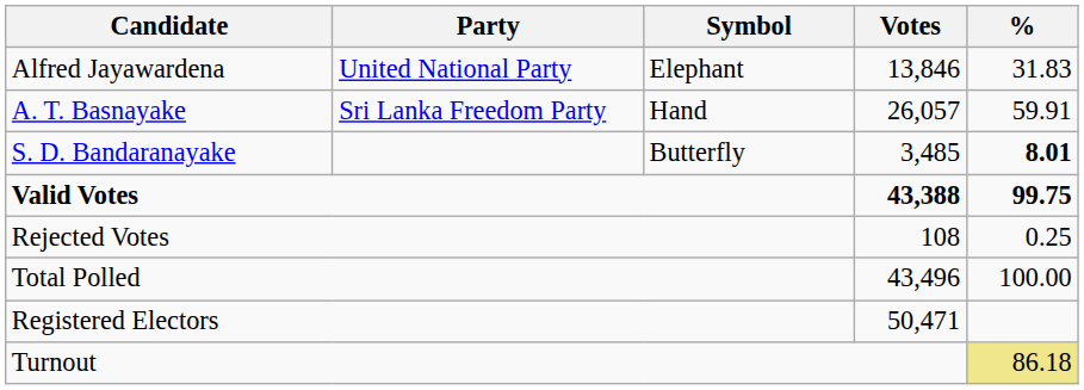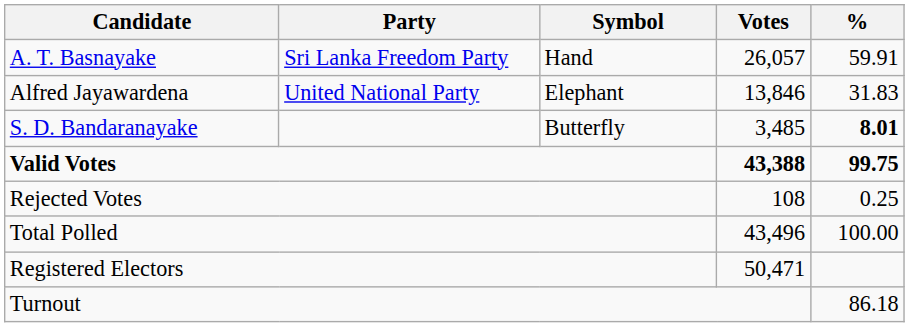 <table class="wikitable" border="1" style="text-align:right;">
 <tr>
 <th align=left width="190">Candidate</th>
 <th align=left width="180">Party</th>
 <th align=left width="120">Symbol</th>
 <th align=left width="60">Votes</th>
 <th align=left width="60">%</th>
 </tr>
 <tr>
+<td align=left><a href='#'>A. T. Basnayake</a></td>
+<td align=left><a href='#'>Sri Lanka Freedom Party</a></td>
+<td align=left>Hand</td>
+<td>26,057</td>
+<td>59.91</td>
+</tr>
+<tr>
 <td align=left>Alfred Jayawardena</td>
 <td align=left><a href='#'>United National Party</a></td>
 <td align=left>Elephant</td>
 <td>13,846</td>
 <td>31.83</td>
-</tr>
-<tr>
-<td align=left><a href='#'>A. T. Basnayake</a></td>
-<td align=left><a href='#'>Sri Lanka Freedom Party</a></td>
-<td align=left>Hand</td>
-<td>26,057</td>
-<td>59.91</td>
 </tr>
 <tr>
 <td align=left><a href='#'>S. D. Bandaranayake</a></td>
 <td></td>
 <td align=left>Butterfly</td>
 <td>3,485</td>
 <td><strong>8.01</strong></td>
 </tr>
 <tr>
 <td align=left colspan=3><strong>Valid Votes</strong></td>
 <td><strong>43,388</strong></td>
 <td><strong>99.75</strong></td>
 </tr>
 <tr>
 <td align=left colspan=3>Rejected Votes</td>
 <td>108</td>
 <td>0.25</td>
 </tr>
 <tr>
 <td align=left colspan=3>Total Polled</td>
 <td>43,496</td>
 <td>100.00</td>
 </tr>
 <tr>
 <td align=left colspan=3>Registered Electors</td>
 <td>50,471</td>
 <td></td>
 </tr>
 <tr>
 <td align=left colspan=4>Turnout</td>
-<td style="background: khaki;">86.18</td>
+<td>86.18</td>
 </tr>
 </table>
